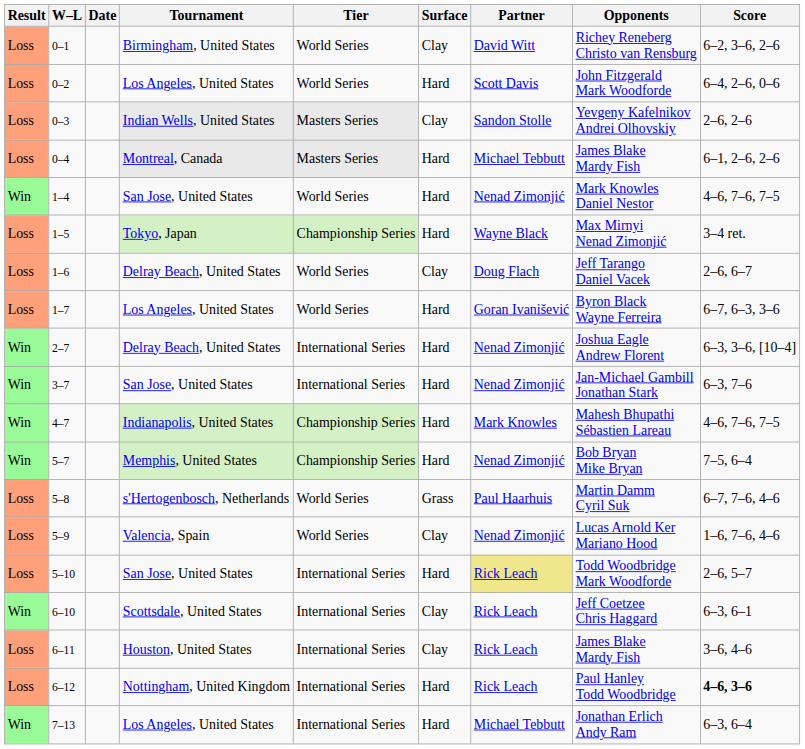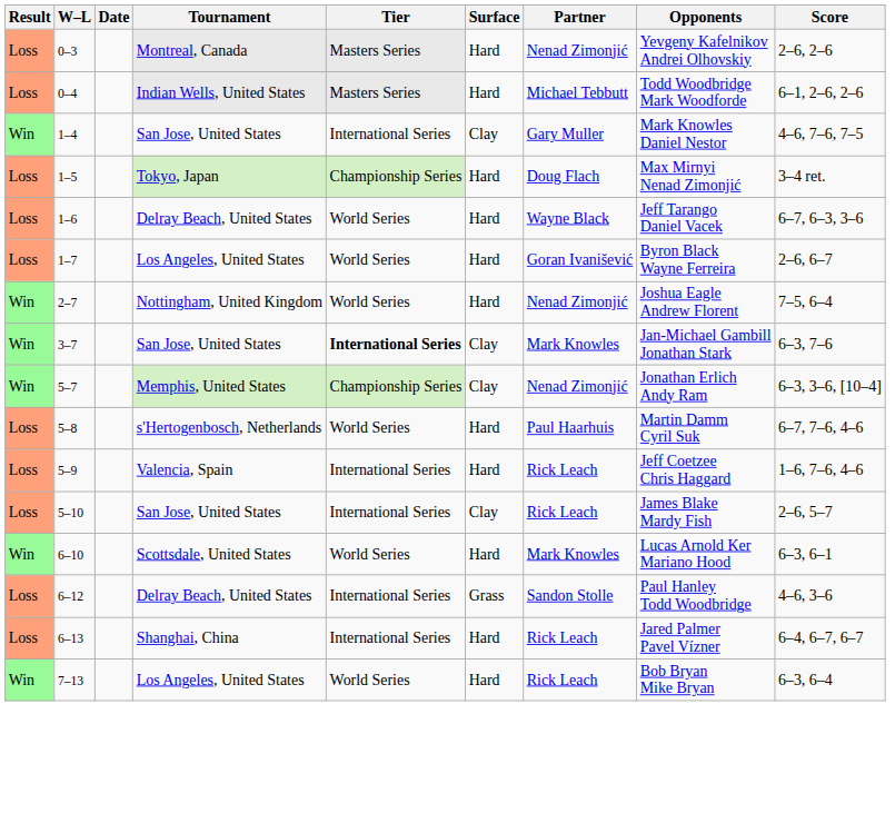 <table class="sortable wikitable">
 <tr>
 <th>Result</th>
 <th class="unsortable">W–L</th>
 <th>Date</th>
 <th>Tournament</th>
 <th>Tier</th>
 <th>Surface</th>
 <th>Partner</th>
 <th>Opponents</th>
 <th class="unsortable">Score</th>
 </tr>
 <tr>
 <td style="background:#ffa07a;">Loss</td>
-<td><small>0–1</small></td>
-<td><a href='#'></a></td>
-<td><a href='#'>Birmingham</a>, United States</td>
-<td>World Series</td>
-<td>Clay</td>
-<td> <a href='#'>David Witt</a></td>
-<td> <a href='#'>Richey Reneberg</a> <br>  <a href='#'>Christo van Rensburg</a></td>
-<td>6–2, 3–6, 2–6</td>
-</tr>
-<tr>
-<td style="background:#ffa07a;">Loss</td>
-<td><small>0–2</small></td>
-<td><a href='#'></a></td>
-<td><a href='#'>Los Angeles</a>, United States</td>
-<td>World Series</td>
-<td>Hard</td>
-<td> <a href='#'>Scott Davis</a></td>
-<td> <a href='#'>John Fitzgerald</a> <br>  <a href='#'>Mark Woodforde</a></td>
-<td>6–4, 2–6, 0–6</td>
-</tr>
-<tr>
-<td style="background:#ffa07a;">Loss</td>
 <td><small>0–3</small></td>
 <td><a href='#'></a></td>
-<td style="background:#e9e9e9;"><a href='#'>Indian Wells</a>, United States</td>
+<td style="background:#e9e9e9;"><a href='#'>Montreal</a>, Canada</td>
 <td style="background:#e9e9e9;">Masters Series</td>
-<td>Clay</td>
-<td> <a href='#'>Sandon Stolle</a></td>
+<td>Hard</td>
+<td> <a href='#'>Nenad Zimonjić</a></td>
 <td> <a href='#'>Yevgeny Kafelnikov</a> <br>  <a href='#'>Andrei Olhovskiy</a></td>
 <td>2–6, 2–6</td>
 </tr>
 <tr>
 <td style="background:#ffa07a;">Loss</td>
 <td><small>0–4</small></td>
 <td><a href='#'></a></td>
-<td style="background:#e9e9e9;"><a href='#'>Montreal</a>, Canada</td>
+<td style="background:#e9e9e9;"><a href='#'>Indian Wells</a>, United States</td>
 <td style="background:#e9e9e9;">Masters Series</td>
 <td>Hard</td>
 <td> <a href='#'>Michael Tebbutt</a></td>
-<td> <a href='#'>James Blake</a> <br>  <a href='#'>Mardy Fish</a></td>
+<td> <a href='#'>Todd Woodbridge</a> <br>  <a href='#'>Mark Woodforde</a></td>
 <td>6–1, 2–6, 2–6</td>
 </tr>
 <tr>
 <td style="background:#98fb98;">Win</td>
 <td><small>1–4</small></td>
 <td><a href='#'></a></td>
 <td><a href='#'>San Jose</a>, United States</td>
-<td>World Series</td>
-<td>Hard</td>
-<td> <a href='#'>Nenad Zimonjić</a></td>
+<td>International Series</td>
+<td>Clay</td>
+<td> <a href='#'>Gary Muller</a></td>
 <td> <a href='#'>Mark Knowles</a> <br>  <a href='#'>Daniel Nestor</a></td>
 <td>4–6, 7–6, 7–5</td>
 </tr>
 <tr>
 <td style="background:#ffa07a;">Loss</td>
 <td><small>1–5</small></td>
 <td><a href='#'></a></td>
 <td style="background:#d4f1c5;"><a href='#'>Tokyo</a>, Japan</td>
 <td style="background:#d4f1c5;">Championship Series</td>
 <td>Hard</td>
-<td> <a href='#'>Wayne Black</a></td>
+<td> <a href='#'>Doug Flach</a></td>
 <td> <a href='#'>Max Mirnyi</a> <br>  <a href='#'>Nenad Zimonjić</a></td>
 <td>3–4 ret.</td>
 </tr>
 <tr>
 <td style="background:#ffa07a;">Loss</td>
 <td><small>1–6</small></td>
 <td><a href='#'></a></td>
 <td><a href='#'>Delray Beach</a>, United States</td>
 <td>World Series</td>
-<td>Clay</td>
-<td> <a href='#'>Doug Flach</a></td>
+<td>Hard</td>
+<td> <a href='#'>Wayne Black</a></td>
 <td> <a href='#'>Jeff Tarango</a> <br>  <a href='#'>Daniel Vacek</a></td>
-<td>2–6, 6–7</td>
+<td>6–7, 6–3, 3–6</td>
 </tr>
 <tr>
 <td style="background:#ffa07a;">Loss</td>
 <td><small>1–7</small></td>
 <td><a href='#'></a></td>
 <td><a href='#'>Los Angeles</a>, United States</td>
 <td>World Series</td>
 <td>Hard</td>
 <td> <a href='#'>Goran Ivanišević</a></td>
 <td> <a href='#'>Byron Black</a> <br>  <a href='#'>Wayne Ferreira</a></td>
-<td>6–7, 6–3, 3–6</td>
+<td>2–6, 6–7</td>
 </tr>
 <tr>
 <td style="background:#98fb98;">Win</td>
 <td><small>2–7</small></td>
 <td><a href='#'></a></td>
-<td><a href='#'>Delray Beach</a>, United States</td>
-<td>International Series</td>
+<td><a href='#'>Nottingham</a>, United Kingdom</td>
+<td>World Series</td>
 <td>Hard</td>
 <td> <a href='#'>Nenad Zimonjić</a></td>
 <td> <a href='#'>Joshua Eagle</a> <br>  <a href='#'>Andrew Florent</a></td>
-<td>6–3, 3–6, [10–4]</td>
+<td>7–5, 6–4</td>
 </tr>
 <tr>
 <td style="background:#98fb98;">Win</td>
 <td><small>3–7</small></td>
 <td><a href='#'></a></td>
 <td><a href='#'>San Jose</a>, United States</td>
-<td>International Series</td>
-<td>Hard</td>
-<td> <a href='#'>Nenad Zimonjić</a></td>
+<td><strong>International Series</strong></td>
+<td>Clay</td>
+<td> <a href='#'>Mark Knowles</a></td>
 <td> <a href='#'>Jan-Michael Gambill</a> <br>  <a href='#'>Jonathan Stark</a></td>
 <td>6–3, 7–6</td>
-</tr>
-<tr>
-<td style="background:#98fb98;">Win</td>
-<td><small>4–7</small></td>
-<td><a href='#'></a></td>
-<td style="background:#d4f1c5;"><a href='#'>Indianapolis</a>, United States</td>
-<td style="background:#d4f1c5;">Championship Series</td>
-<td>Hard</td>
-<td> <a href='#'>Mark Knowles</a></td>
-<td> <a href='#'>Mahesh Bhupathi</a> <br>  <a href='#'>Sébastien Lareau</a></td>
-<td>4–6, 7–6, 7–5</td>
 </tr>
 <tr>
 <td style="background:#98fb98;">Win</td>
 <td><small>5–7</small></td>
 <td><a href='#'></a></td>
 <td style="background:#d4f1c5;"><a href='#'>Memphis</a>, United States</td>
 <td style="background:#d4f1c5;">Championship Series</td>
-<td>Hard</td>
+<td>Clay</td>
 <td> <a href='#'>Nenad Zimonjić</a></td>
-<td> <a href='#'>Bob Bryan</a> <br>  <a href='#'>Mike Bryan</a></td>
-<td>7–5, 6–4</td>
+<td> <a href='#'>Jonathan Erlich</a> <br>  <a href='#'>Andy Ram</a></td>
+<td>6–3, 3–6, [10–4]</td>
 </tr>
 <tr>
 <td style="background:#ffa07a;">Loss</td>
 <td><small>5–8</small></td>
 <td><a href='#'></a></td>
 <td><a href='#'>s'Hertogenbosch</a>, Netherlands</td>
 <td>World Series</td>
-<td>Grass</td>
+<td>Hard</td>
 <td> <a href='#'>Paul Haarhuis</a></td>
 <td> <a href='#'>Martin Damm</a> <br>  <a href='#'>Cyril Suk</a></td>
 <td>6–7, 7–6, 4–6</td>
 </tr>
 <tr>
 <td style="background:#ffa07a;">Loss</td>
 <td><small>5–9</small></td>
 <td><a href='#'></a></td>
 <td><a href='#'>Valencia</a>, Spain</td>
-<td>World Series</td>
-<td>Clay</td>
-<td> <a href='#'>Nenad Zimonjić</a></td>
-<td> <a href='#'>Lucas Arnold Ker</a> <br>  <a href='#'>Mariano Hood</a></td>
+<td>International Series</td>
+<td>Hard</td>
+<td> <a href='#'>Rick Leach</a></td>
+<td> <a href='#'>Jeff Coetzee</a> <br>  <a href='#'>Chris Haggard</a></td>
 <td>1–6, 7–6, 4–6</td>
 </tr>
 <tr>
 <td style="background:#ffa07a;">Loss</td>
 <td><small>5–10</small></td>
 <td><a href='#'></a></td>
 <td><a href='#'>San Jose</a>, United States</td>
 <td>International Series</td>
-<td>Hard</td>
-<td style="background: khaki;"> <a href='#'>Rick Leach</a></td>
-<td> <a href='#'>Todd Woodbridge</a> <br>  <a href='#'>Mark Woodforde</a></td>
+<td>Clay</td>
+<td> <a href='#'>Rick Leach</a></td>
+<td> <a href='#'>James Blake</a> <br>  <a href='#'>Mardy Fish</a></td>
 <td>2–6, 5–7</td>
 </tr>
 <tr>
 <td style="background:#98fb98;">Win</td>
 <td><small>6–10</small></td>
 <td><a href='#'></a></td>
 <td><a href='#'>Scottsdale</a>, United States</td>
-<td>International Series</td>
-<td>Clay</td>
-<td> <a href='#'>Rick Leach</a></td>
-<td> <a href='#'>Jeff Coetzee</a> <br>  <a href='#'>Chris Haggard</a></td>
+<td>World Series</td>
+<td>Hard</td>
+<td> <a href='#'>Mark Knowles</a></td>
+<td> <a href='#'>Lucas Arnold Ker</a> <br>  <a href='#'>Mariano Hood</a></td>
 <td>6–3, 6–1</td>
-</tr>
-<tr>
-<td style="background:#ffa07a;">Loss</td>
-<td><small>6–11</small></td>
-<td><a href='#'></a></td>
-<td><a href='#'>Houston</a>, United States</td>
-<td>International Series</td>
-<td>Clay</td>
-<td> <a href='#'>Rick Leach</a></td>
-<td> <a href='#'>James Blake</a> <br>  <a href='#'>Mardy Fish</a></td>
-<td>3–6, 4–6</td>
 </tr>
 <tr>
 <td style="background:#ffa07a;">Loss</td>
 <td><small>6–12</small></td>
 <td><a href='#'></a></td>
-<td><a href='#'>Nottingham</a>, United Kingdom</td>
+<td><a href='#'>Delray Beach</a>, United States</td>
+<td>International Series</td>
+<td>Grass</td>
+<td> <a href='#'>Sandon Stolle</a></td>
+<td> <a href='#'>Paul Hanley</a> <br>  <a href='#'>Todd Woodbridge</a></td>
+<td>4–6, 3–6</td>
+</tr>
+<tr>
+<td style="background:#ffa07a;">Loss</td>
+<td><small>6–13</small></td>
+<td><a href='#'></a></td>
+<td><a href='#'>Shanghai</a>, China</td>
 <td>International Series</td>
 <td>Hard</td>
 <td> <a href='#'>Rick Leach</a></td>
-<td> <a href='#'>Paul Hanley</a> <br>  <a href='#'>Todd Woodbridge</a></td>
-<td><strong>4–6, 3–6</strong></td>
+<td> <a href='#'>Jared Palmer</a> <br>  <a href='#'>Pavel Vízner</a></td>
+<td>6–4, 6–7, 6–7</td>
 </tr>
 <tr>
 <td style="background:#98fb98;">Win</td>
 <td><small>7–13</small></td>
 <td><a href='#'></a></td>
 <td><a href='#'>Los Angeles</a>, United States</td>
-<td>International Series</td>
+<td>World Series</td>
 <td>Hard</td>
-<td> <a href='#'>Michael Tebbutt</a></td>
-<td> <a href='#'>Jonathan Erlich</a> <br>  <a href='#'>Andy Ram</a></td>
+<td> <a href='#'>Rick Leach</a></td>
+<td> <a href='#'>Bob Bryan</a> <br>  <a href='#'>Mike Bryan</a></td>
 <td>6–3, 6–4</td>
 </tr>
 </table>
